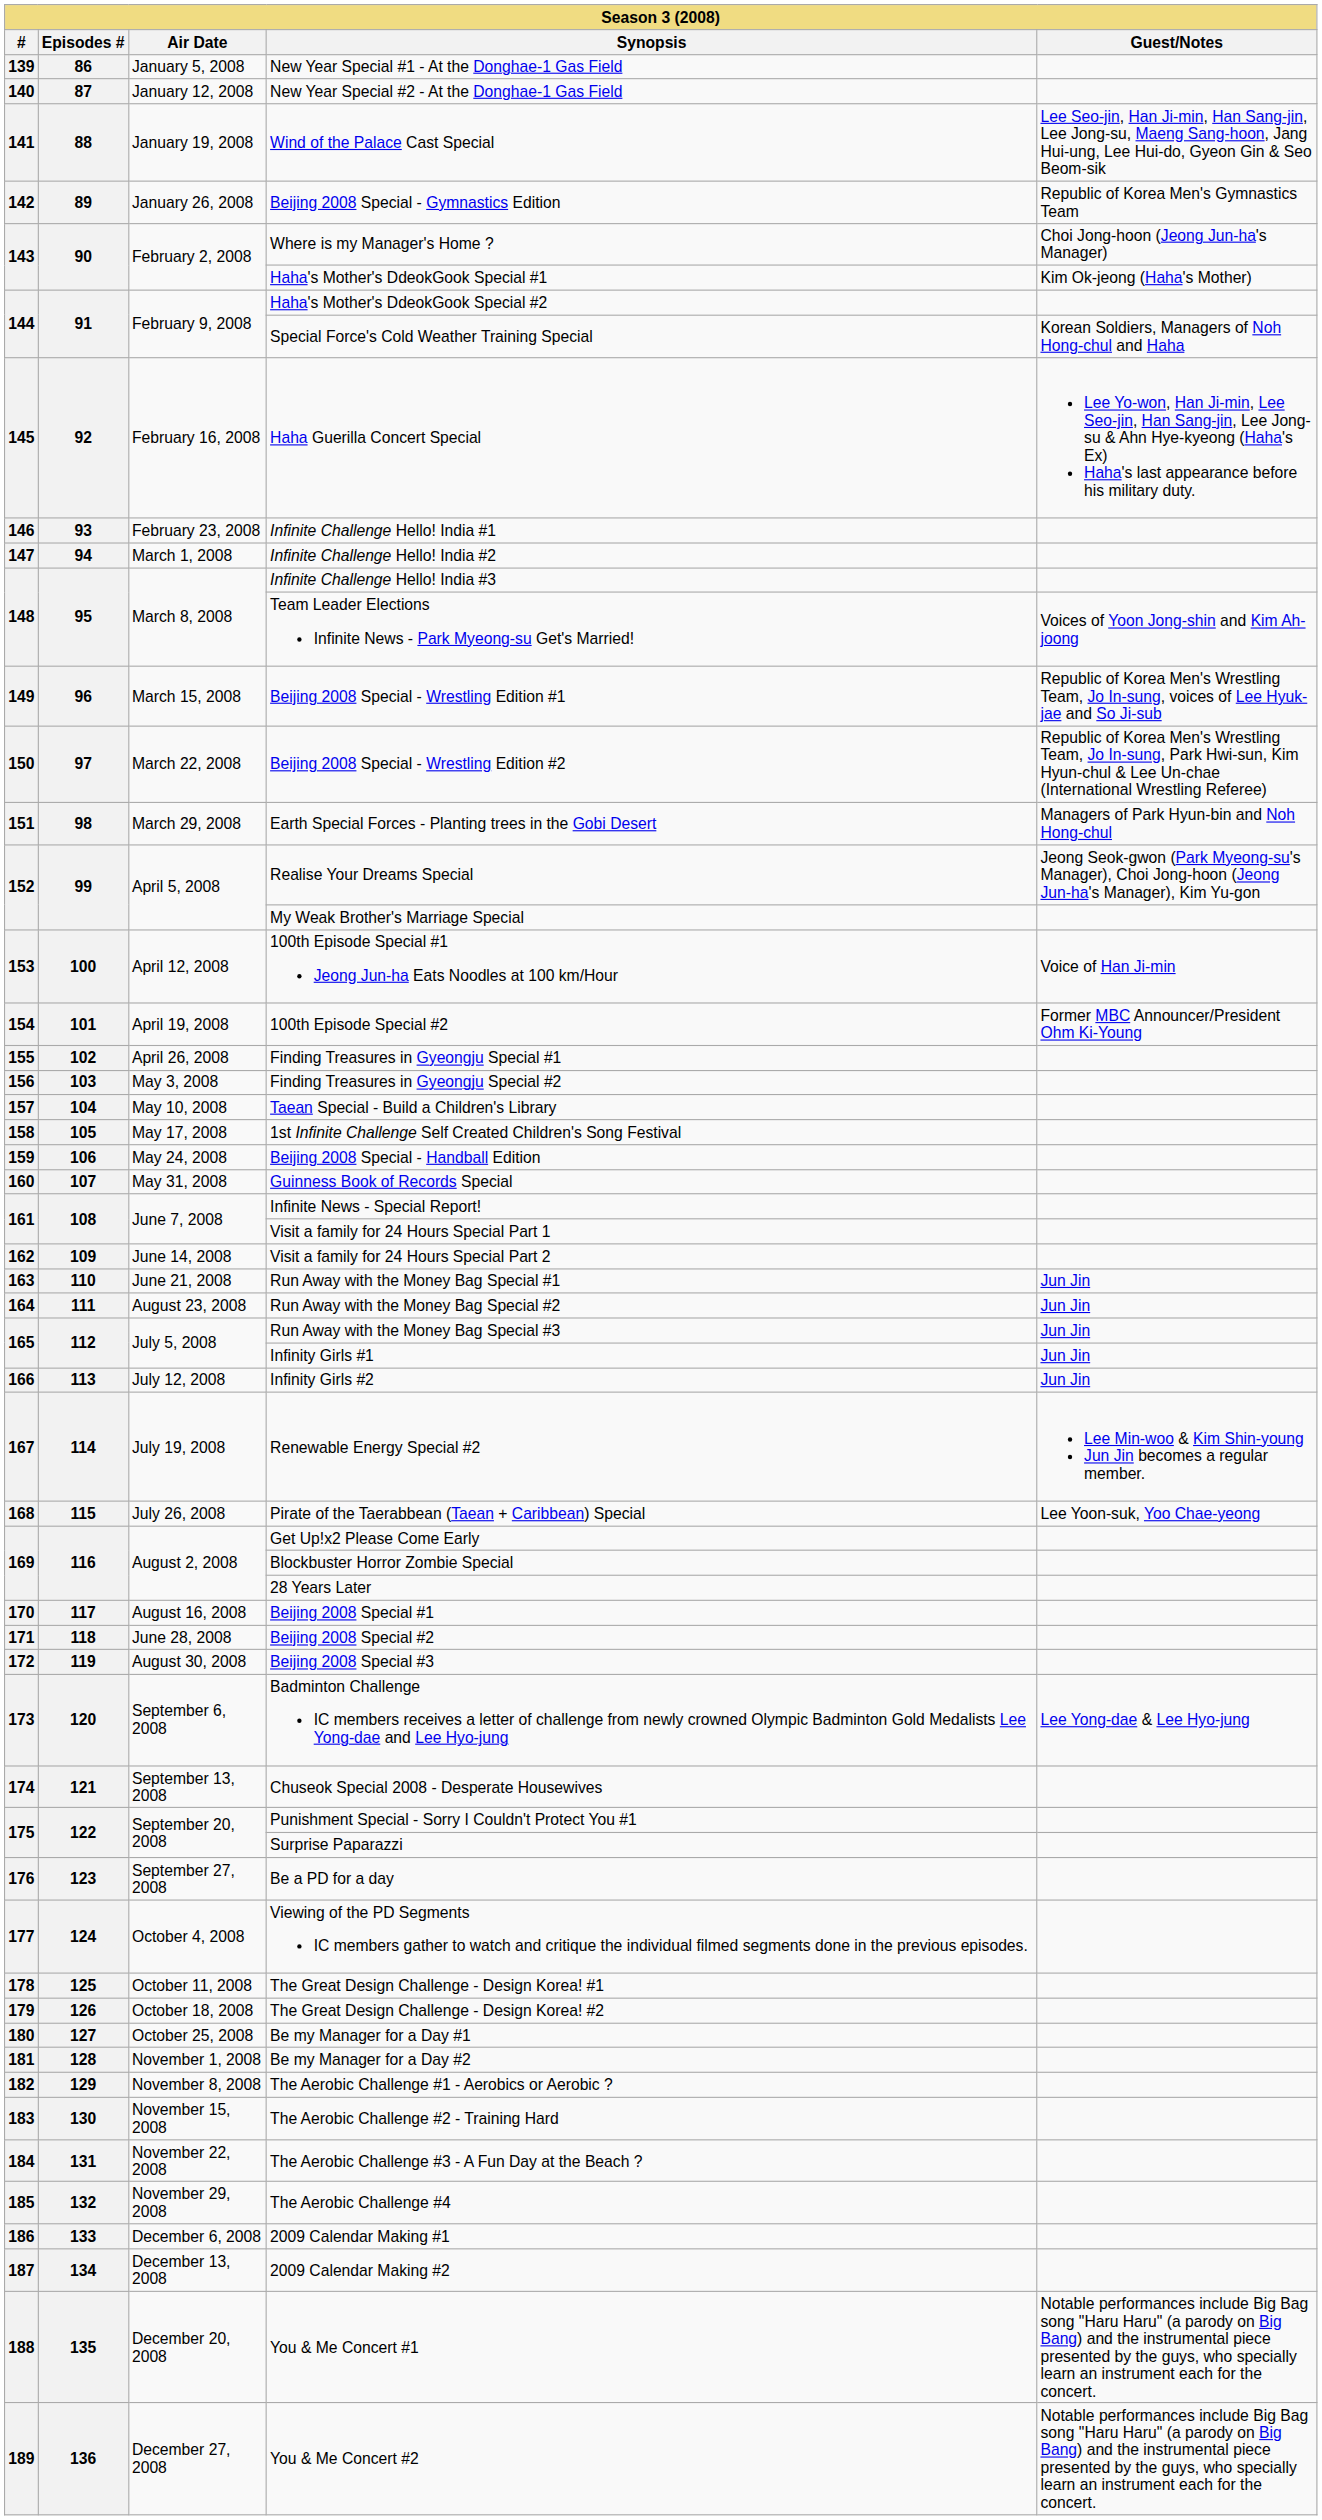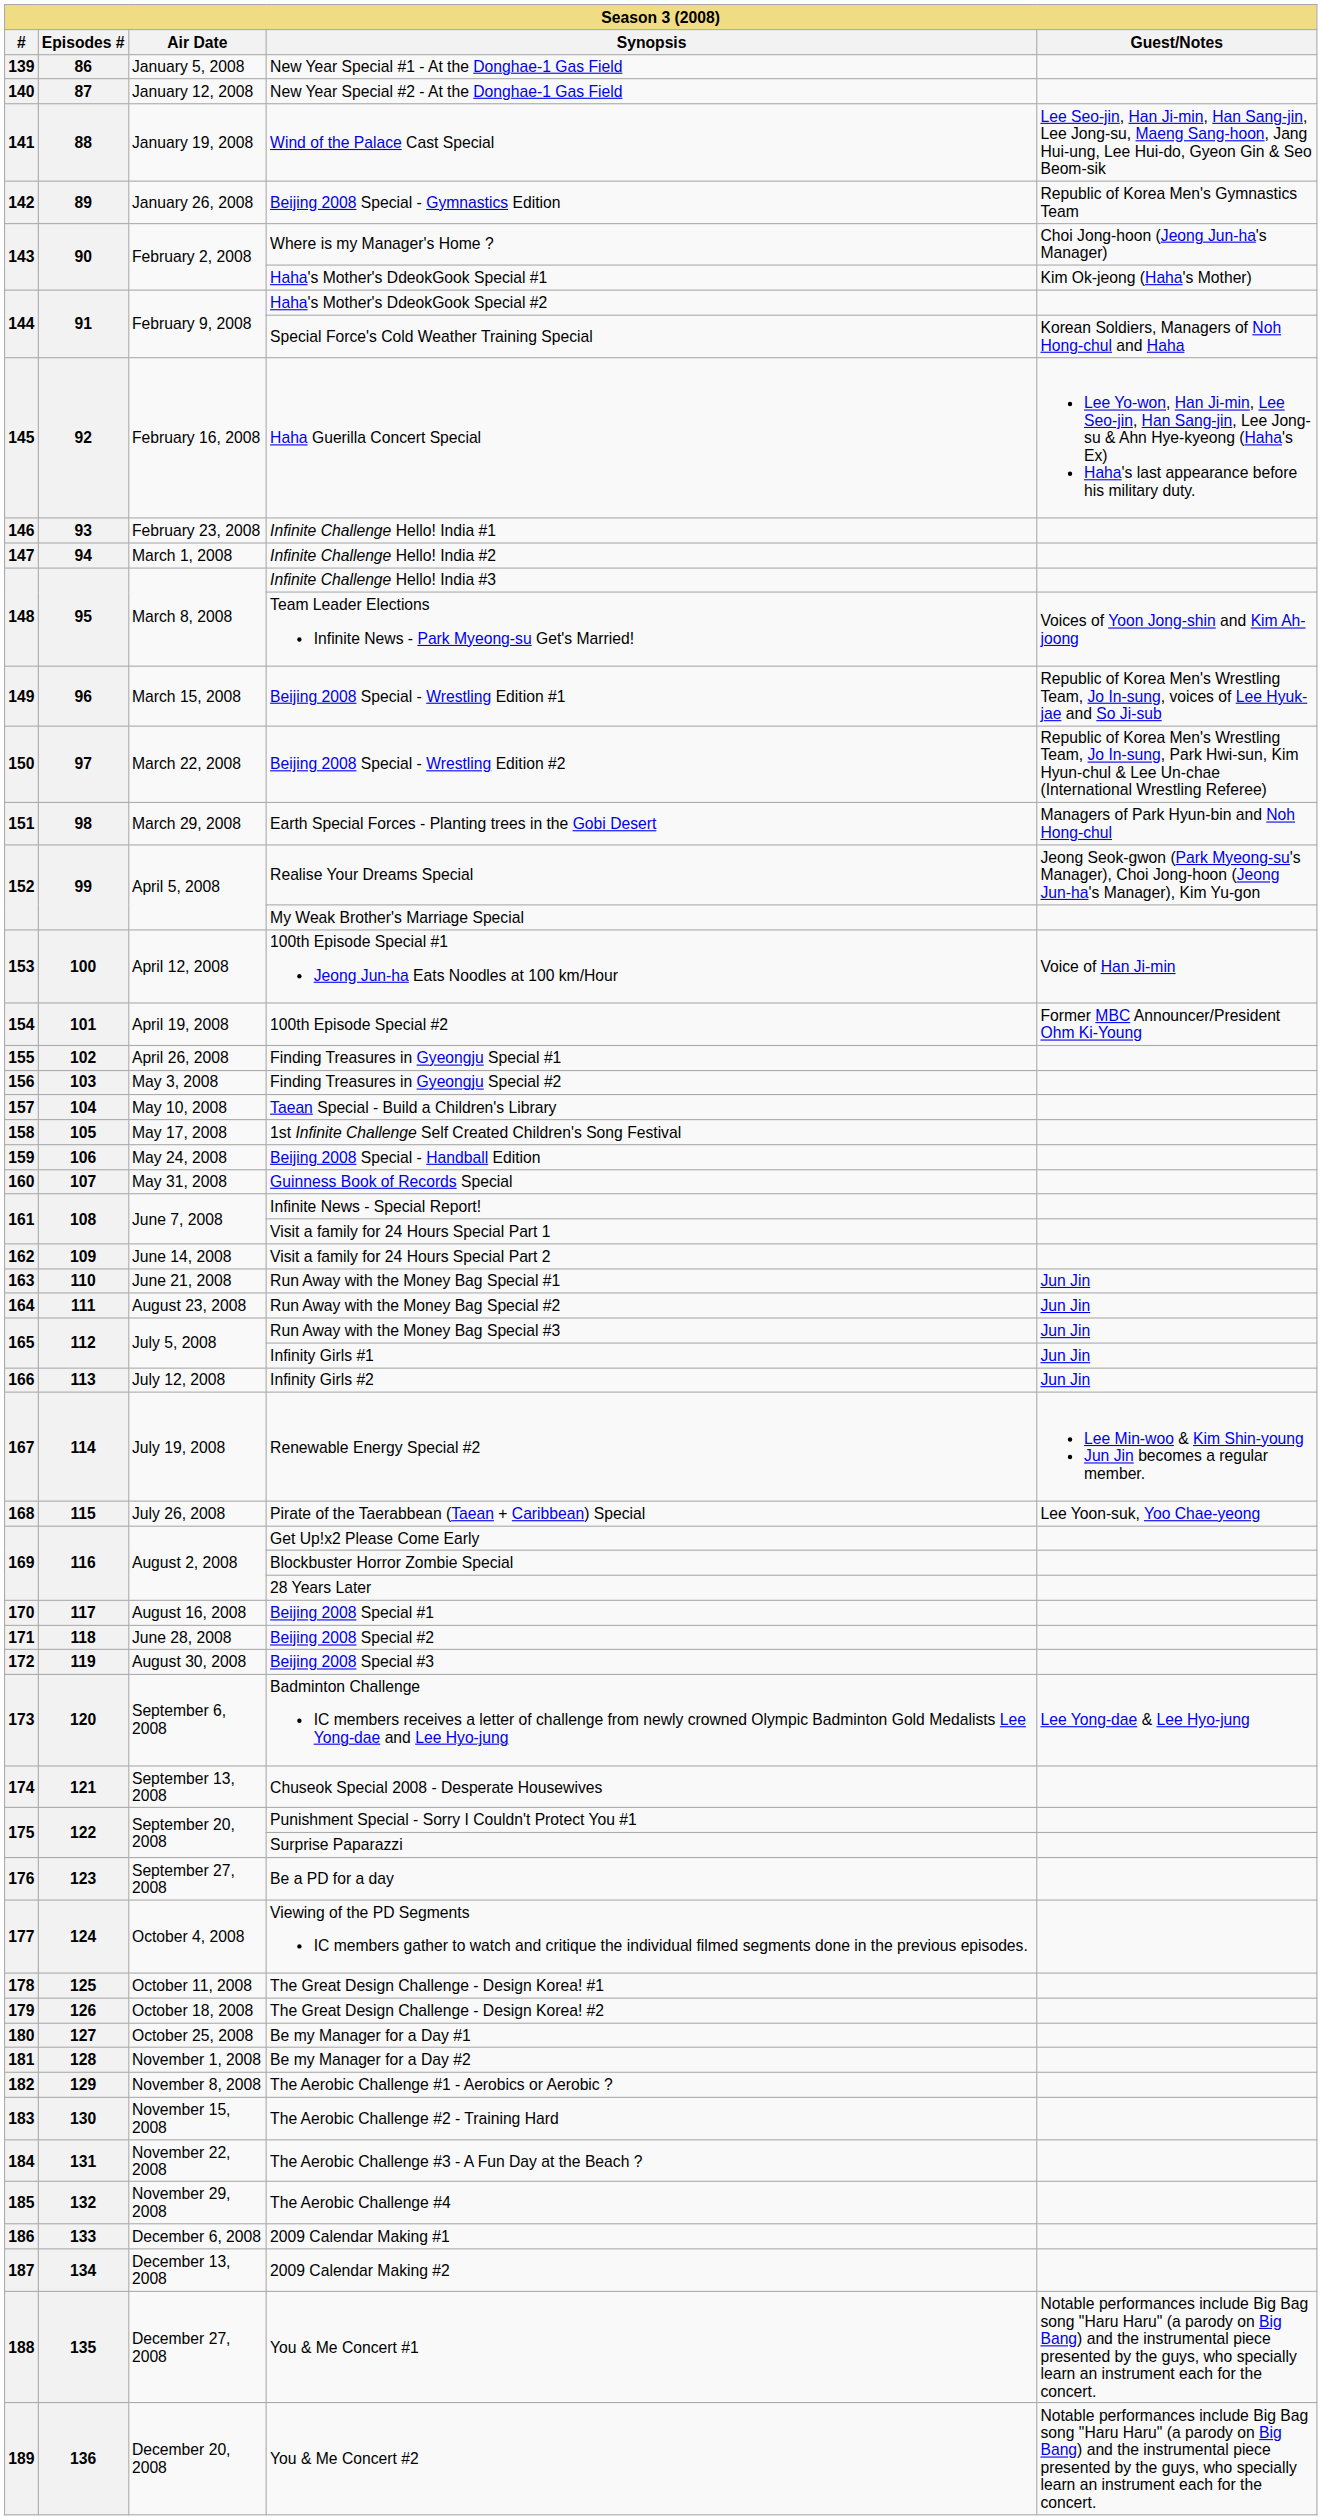 <table Class="wikitable" style="font-size: 90%;">
 <tr>
 <th Colspan="5" style="background:#F0DC82;">Season 3 (2008)</th>
 </tr>
 <tr>
 <th>#</th>
 <th>Episodes #</th>
 <th width=120>Air Date</th>
 <th width=700>Synopsis</th>
 <th width=250>Guest/Notes</th>
 </tr>
 <tr>
 <th>139</th>
 <th>86</th>
 <td>January 5, 2008</td>
 <td>New Year Special #1 - At the <a href='#'>Donghae-1 Gas Field</a></td>
 <td></td>
 </tr>
 <tr>
 <th>140</th>
 <th>87</th>
 <td>January 12, 2008</td>
 <td>New Year Special #2 - At the <a href='#'>Donghae-1 Gas Field</a></td>
 <td></td>
 </tr>
 <tr>
 <th>141</th>
 <th>88</th>
 <td>January 19, 2008</td>
 <td><a href='#'>Wind of the Palace</a> Cast Special</td>
 <td><a href='#'>Lee Seo-jin</a>, <a href='#'>Han Ji-min</a>, <a href='#'>Han Sang-jin</a>, Lee Jong-su, <a href='#'>Maeng Sang-hoon</a>, Jang Hui-ung, Lee Hui-do, Gyeon Gin & Seo Beom-sik</td>
 </tr>
 <tr>
 <th>142</th>
 <th>89</th>
 <td>January 26, 2008</td>
 <td><a href='#'>Beijing 2008</a> Special - <a href='#'>Gymnastics</a> Edition</td>
 <td>Republic of Korea Men's Gymnastics Team</td>
 </tr>
 <tr>
 <th rowspan = "2">143</th>
 <th rowspan = "2">90</th>
 <td rowspan = "2">February 2, 2008</td>
 <td>Where is my Manager's Home ?</td>
 <td>Choi Jong-hoon (<a href='#'>Jeong Jun-ha</a>'s Manager)</td>
 </tr>
 <tr>
 <td><a href='#'>Haha</a>'s Mother's DdeokGook Special #1</td>
 <td>Kim Ok-jeong (<a href='#'>Haha</a>'s Mother)</td>
 </tr>
 <tr>
 <th rowspan = "2">144</th>
 <th rowspan = "2">91</th>
 <td rowspan = "2">February 9, 2008</td>
 <td><a href='#'>Haha</a>'s Mother's DdeokGook Special #2</td>
 <td></td>
 </tr>
 <tr>
 <td>Special Force's Cold Weather Training Special</td>
 <td>Korean Soldiers, Managers of <a href='#'>Noh Hong-chul</a> and <a href='#'>Haha</a></td>
 </tr>
 <tr>
 <th>145</th>
 <th>92</th>
 <td>February 16, 2008</td>
 <td><a href='#'>Haha</a> Guerilla Concert Special</td>
 <td><br><ul><li><a href='#'>Lee Yo-won</a>, <a href='#'>Han Ji-min</a>, <a href='#'>Lee Seo-jin</a>, <a href='#'>Han Sang-jin</a>, Lee Jong-su & Ahn Hye-kyeong (<a href='#'>Haha</a>'s Ex)</li><li><a href='#'>Haha</a>'s last appearance before his military duty.</li></ul></td>
 </tr>
 <tr>
 <th>146</th>
 <th>93</th>
 <td>February 23, 2008</td>
 <td><em>Infinite Challenge</em> Hello! India #1</td>
 <td></td>
 </tr>
 <tr>
 <th>147</th>
 <th>94</th>
 <td>March 1, 2008</td>
 <td><em>Infinite Challenge</em> Hello! India #2</td>
 <td></td>
 </tr>
 <tr>
 <th rowspan = "2">148</th>
 <th rowspan = "2">95</th>
 <td rowspan = "2">March 8, 2008</td>
 <td><em>Infinite Challenge</em> Hello! India #3</td>
 <td></td>
 </tr>
 <tr>
 <td>Team Leader Elections<br><ul><li>Infinite News - <a href='#'>Park Myeong-su</a> Get's Married!</li></ul></td>
 <td>Voices of <a href='#'>Yoon Jong-shin</a> and <a href='#'>Kim Ah-joong</a></td>
 </tr>
 <tr>
 <th>149</th>
 <th>96</th>
 <td>March 15, 2008</td>
 <td><a href='#'>Beijing 2008</a> Special - <a href='#'>Wrestling</a> Edition #1</td>
 <td>Republic of Korea Men's Wrestling Team, <a href='#'>Jo In-sung</a>, voices of <a href='#'>Lee Hyuk-jae</a> and <a href='#'>So Ji-sub</a></td>
 </tr>
 <tr>
 <th>150</th>
 <th>97</th>
 <td>March 22, 2008</td>
 <td><a href='#'>Beijing 2008</a> Special - <a href='#'>Wrestling</a> Edition #2</td>
 <td>Republic of Korea Men's Wrestling Team, <a href='#'>Jo In-sung</a>, Park Hwi-sun, Kim Hyun-chul & Lee Un-chae (International Wrestling Referee)</td>
 </tr>
 <tr>
 <th>151</th>
 <th>98</th>
 <td>March 29, 2008</td>
 <td>Earth Special Forces - Planting trees in the <a href='#'>Gobi Desert</a></td>
 <td>Managers of Park Hyun-bin and <a href='#'>Noh Hong-chul</a></td>
 </tr>
 <tr>
 <th rowspan = "2">152</th>
 <th rowspan = "2">99</th>
 <td rowspan = "2">April 5, 2008</td>
 <td>Realise Your Dreams Special</td>
 <td>Jeong Seok-gwon (<a href='#'>Park Myeong-su</a>'s Manager), Choi Jong-hoon (<a href='#'>Jeong Jun-ha</a>'s Manager), Kim Yu-gon</td>
 </tr>
 <tr>
 <td>My Weak Brother's Marriage Special</td>
 <td></td>
 </tr>
 <tr>
 <th>153</th>
 <th>100</th>
 <td>April 12, 2008</td>
 <td>100th Episode Special #1<br><ul><li><a href='#'>Jeong Jun-ha</a> Eats Noodles at 100 km/Hour</li></ul></td>
 <td>Voice of <a href='#'>Han Ji-min</a></td>
 </tr>
 <tr>
 <th>154</th>
 <th>101</th>
 <td>April 19, 2008</td>
 <td>100th Episode Special #2</td>
 <td>Former <a href='#'>MBC</a> Announcer/President <a href='#'>Ohm Ki-Young</a></td>
 </tr>
 <tr>
 <th>155</th>
 <th>102</th>
 <td>April 26, 2008</td>
 <td>Finding Treasures in <a href='#'>Gyeongju</a> Special #1</td>
 <td></td>
 </tr>
 <tr>
 <th>156</th>
 <th>103</th>
 <td>May 3, 2008</td>
 <td>Finding Treasures in <a href='#'>Gyeongju</a> Special #2</td>
 <td></td>
 </tr>
 <tr>
 <th>157</th>
 <th>104</th>
 <td>May 10, 2008</td>
 <td><a href='#'>Taean</a> Special - Build a Children's Library</td>
 <td></td>
 </tr>
 <tr>
 <th>158</th>
 <th>105</th>
 <td>May 17, 2008</td>
 <td>1st <em>Infinite Challenge</em> Self Created Children's Song Festival</td>
 <td></td>
 </tr>
 <tr>
 <th>159</th>
 <th>106</th>
 <td>May 24, 2008</td>
 <td><a href='#'>Beijing 2008</a> Special - <a href='#'>Handball</a> Edition</td>
 <td></td>
 </tr>
 <tr>
 <th>160</th>
 <th>107</th>
 <td>May 31, 2008</td>
 <td><a href='#'>Guinness Book of Records</a> Special</td>
 <td></td>
 </tr>
 <tr>
 <th rowspan = "2">161</th>
 <th rowspan = "2">108</th>
 <td rowspan = "2">June 7, 2008</td>
 <td>Infinite News - Special Report!</td>
 <td></td>
 </tr>
 <tr>
 <td>Visit a family for 24 Hours Special Part 1</td>
 <td></td>
 </tr>
 <tr>
 <th>162</th>
 <th>109</th>
 <td>June 14, 2008</td>
 <td>Visit a family for 24 Hours Special Part 2</td>
 <td></td>
 </tr>
 <tr>
 <th>163</th>
 <th>110</th>
 <td>June 21, 2008</td>
 <td>Run Away with the Money Bag Special #1</td>
 <td><a href='#'>Jun Jin</a></td>
 </tr>
 <tr>
 <th>164</th>
 <th>111</th>
 <td>August 23, 2008</td>
 <td>Run Away with the Money Bag Special #2</td>
 <td><a href='#'>Jun Jin</a></td>
 </tr>
 <tr>
 <th rowspan = "2">165</th>
 <th rowspan = "2">112</th>
 <td rowspan = "2">July 5, 2008</td>
 <td>Run Away with the Money Bag Special #3</td>
 <td><a href='#'>Jun Jin</a></td>
 </tr>
 <tr>
 <td>Infinity Girls #1</td>
 <td><a href='#'>Jun Jin</a></td>
 </tr>
 <tr>
 <th>166</th>
 <th>113</th>
 <td>July 12, 2008</td>
 <td>Infinity Girls #2</td>
 <td><a href='#'>Jun Jin</a></td>
 </tr>
 <tr>
 <th>167</th>
 <th>114</th>
 <td>July 19, 2008</td>
 <td>Renewable Energy Special #2</td>
 <td><br><ul><li><a href='#'>Lee Min-woo</a> & <a href='#'>Kim Shin-young</a></li><li><a href='#'>Jun Jin</a> becomes a regular member.</li></ul></td>
 </tr>
 <tr>
 <th>168</th>
 <th>115</th>
 <td>July 26, 2008</td>
 <td>Pirate of the Taerabbean (<a href='#'>Taean</a> + <a href='#'>Caribbean</a>) Special</td>
 <td>Lee Yoon-suk, <a href='#'>Yoo Chae-yeong</a></td>
 </tr>
 <tr>
 <th rowspan = "3">169</th>
 <th rowspan = "3">116</th>
 <td rowspan = "3">August 2, 2008</td>
 <td>Get Up!x2 Please Come Early</td>
 <td></td>
 </tr>
 <tr>
 <td>Blockbuster Horror Zombie Special</td>
 <td></td>
 </tr>
 <tr>
 <td>28 Years Later</td>
 <td></td>
 </tr>
 <tr>
 <th>170</th>
 <th>117</th>
 <td>August 16, 2008</td>
 <td><a href='#'>Beijing 2008</a> Special #1</td>
 <td></td>
 </tr>
 <tr>
 <th>171</th>
 <th>118</th>
 <td>June 28, 2008</td>
 <td><a href='#'>Beijing 2008</a> Special #2</td>
 <td></td>
 </tr>
 <tr>
 <th>172</th>
 <th>119</th>
 <td>August 30, 2008</td>
 <td><a href='#'>Beijing 2008</a> Special #3</td>
 <td></td>
 </tr>
 <tr>
 <th>173</th>
 <th>120</th>
 <td>September 6, 2008</td>
 <td>Badminton Challenge<br><ul><li>IC members receives a letter of challenge from newly crowned Olympic Badminton Gold Medalists <a href='#'>Lee Yong-dae</a> and <a href='#'>Lee Hyo-jung</a></li></ul></td>
 <td><a href='#'>Lee Yong-dae</a> & <a href='#'>Lee Hyo-jung</a></td>
 </tr>
 <tr>
 <th>174</th>
 <th>121</th>
 <td>September 13, 2008</td>
 <td>Chuseok Special 2008 - Desperate Housewives</td>
 <td></td>
 </tr>
 <tr>
 <th rowspan = "2">175</th>
 <th rowspan = "2">122</th>
 <td rowspan = "2">September 20, 2008</td>
 <td>Punishment Special - Sorry I Couldn't Protect You #1</td>
 <td></td>
 </tr>
 <tr>
 <td>Surprise Paparazzi</td>
 <td></td>
 </tr>
 <tr>
 <th>176</th>
 <th>123</th>
 <td>September 27, 2008</td>
 <td>Be a PD for a day</td>
 <td></td>
 </tr>
 <tr>
 <th>177</th>
 <th>124</th>
 <td>October 4, 2008</td>
 <td>Viewing of the PD Segments<br><ul><li>IC members gather to watch and critique the individual filmed segments done in the previous episodes.</li></ul></td>
 <td></td>
 </tr>
 <tr>
 <th>178</th>
 <th>125</th>
 <td>October 11, 2008</td>
 <td>The Great Design Challenge - Design Korea! #1</td>
 <td></td>
 </tr>
 <tr>
 <th>179</th>
 <th>126</th>
 <td>October 18, 2008</td>
 <td>The Great Design Challenge - Design Korea! #2</td>
 <td></td>
 </tr>
 <tr>
 <th>180</th>
 <th>127</th>
 <td>October 25, 2008</td>
 <td>Be my Manager for a Day #1</td>
 <td></td>
 </tr>
 <tr>
 <th>181</th>
 <th>128</th>
 <td>November 1, 2008</td>
 <td>Be my Manager for a Day #2</td>
 <td></td>
 </tr>
 <tr>
 <th>182</th>
 <th>129</th>
 <td>November 8, 2008</td>
 <td>The Aerobic Challenge #1 - Aerobics or Aerobic ?</td>
 <td></td>
 </tr>
 <tr>
 <th>183</th>
 <th>130</th>
 <td>November 15, 2008</td>
 <td>The Aerobic Challenge #2 - Training Hard</td>
 <td></td>
 </tr>
 <tr>
 <th>184</th>
 <th>131</th>
 <td>November 22, 2008</td>
 <td>The Aerobic Challenge #3 - A Fun Day at the Beach ?</td>
 <td></td>
 </tr>
 <tr>
 <th>185</th>
 <th>132</th>
 <td>November 29, 2008</td>
 <td>The Aerobic Challenge #4</td>
 <td></td>
 </tr>
 <tr>
 <th>186</th>
 <th>133</th>
 <td>December 6, 2008</td>
 <td>2009 Calendar Making #1</td>
 <td></td>
 </tr>
 <tr>
 <th>187</th>
 <th>134</th>
 <td>December 13, 2008</td>
 <td>2009 Calendar Making #2</td>
 <td></td>
 </tr>
 <tr>
 <th>188</th>
 <th>135</th>
-<td>December 20, 2008</td>
+<td>December 27, 2008</td>
 <td>You & Me Concert #1</td>
 <td>Notable performances include Big Bag song "Haru Haru" (a parody on <a href='#'>Big Bang</a>) and the instrumental piece presented by the guys, who specially learn an instrument each for the concert.</td>
 </tr>
 <tr>
 <th>189</th>
 <th>136</th>
-<td>December 27, 2008</td>
+<td>December 20, 2008</td>
 <td>You & Me Concert #2</td>
 <td>Notable performances include Big Bag song "Haru Haru" (a parody on <a href='#'>Big Bang</a>) and the instrumental piece presented by the guys, who specially learn an instrument each for the concert.</td>
 </tr>
 </table>
